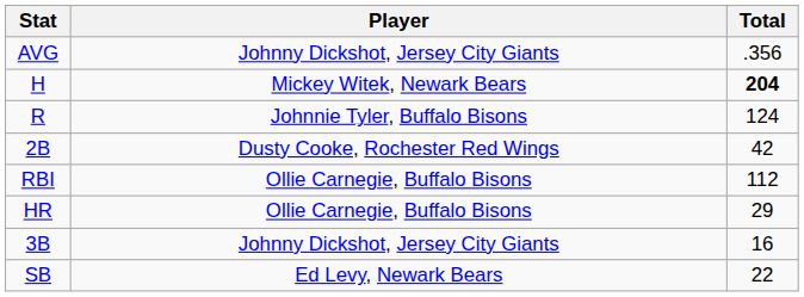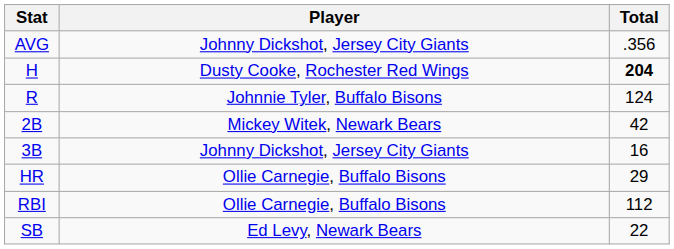 <table class="wikitable" width="40%" style="text-align:center;">
 <tr>
 <th width="5%">Stat</th>
 <th width="60%">Player</th>
 <th width="5%">Total</th>
 </tr>
 <tr>
 <td><a href='#'>AVG</a></td>
 <td><a href='#'>Johnny Dickshot</a>, <a href='#'>Jersey City Giants</a></td>
 <td>.356</td>
 </tr>
 <tr>
 <td><a href='#'>H</a></td>
-<td><a href='#'>Mickey Witek</a>, <a href='#'>Newark Bears</a></td>
+<td><a href='#'>Dusty Cooke</a>, <a href='#'>Rochester Red Wings</a></td>
 <td><strong>204</strong></td>
 </tr>
 <tr>
 <td><a href='#'>R</a></td>
 <td><a href='#'>Johnnie Tyler</a>, <a href='#'>Buffalo Bisons</a></td>
 <td>124</td>
 </tr>
 <tr>
 <td><a href='#'>2B</a></td>
-<td><a href='#'>Dusty Cooke</a>, <a href='#'>Rochester Red Wings</a></td>
+<td><a href='#'>Mickey Witek</a>, <a href='#'>Newark Bears</a></td>
 <td>42</td>
+</tr>
+<tr>
+<td><a href='#'>3B</a></td>
+<td><a href='#'>Johnny Dickshot</a>, <a href='#'>Jersey City Giants</a></td>
+<td>16</td>
+</tr>
+<tr>
+<td><a href='#'>HR</a></td>
+<td><a href='#'>Ollie Carnegie</a>, <a href='#'>Buffalo Bisons</a></td>
+<td>29</td>
 </tr>
 <tr>
 <td><a href='#'>RBI</a></td>
 <td><a href='#'>Ollie Carnegie</a>, <a href='#'>Buffalo Bisons</a></td>
 <td>112</td>
 </tr>
 <tr>
-<td><a href='#'>HR</a></td>
-<td><a href='#'>Ollie Carnegie</a>, <a href='#'>Buffalo Bisons</a></td>
-<td>29</td>
-</tr>
-<tr>
-<td><a href='#'>3B</a></td>
-<td><a href='#'>Johnny Dickshot</a>, <a href='#'>Jersey City Giants</a></td>
-<td>16</td>
-</tr>
-<tr>
 <td><a href='#'>SB</a></td>
 <td><a href='#'>Ed Levy</a>, <a href='#'>Newark Bears</a></td>
 <td>22</td>
 </tr>
 </table>
